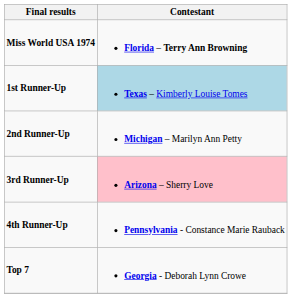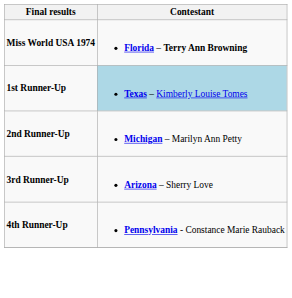 <table class="wikitable sortable" style="font-size: 95%;">
 <tr>
 <th>Final results</th>
 <th>Contestant</th>
 </tr>
 <tr>
 <td><strong>Miss World USA 1974</strong></td>
 <td><br><ul><li><strong> <a href='#'>Florida</a></strong> – <strong>Terry Ann Browning</strong></li></ul></td>
 </tr>
 <tr>
 <td><strong>1st Runner-Up</strong></td>
 <td style="background: lightblue;"><br><ul><li><strong> <a href='#'>Texas</a></strong> – <a href='#'>Kimberly Louise Tomes</a></li></ul></td>
 </tr>
 <tr>
 <td><strong>2nd Runner-Up</strong></td>
 <td><br><ul><li><strong> <a href='#'>Michigan</a></strong> – Marilyn Ann Petty</li></ul></td>
 </tr>
 <tr>
 <td><strong>3rd Runner-Up</strong></td>
-<td style="background: pink;"><br><ul><li><strong> <a href='#'>Arizona</a></strong> – Sherry Love</li></ul></td>
+<td><br><ul><li><strong> <a href='#'>Arizona</a></strong> – Sherry Love</li></ul></td>
 </tr>
 <tr>
 <td><strong>4th Runner-Up</strong></td>
 <td><br><ul><li><strong> <a href='#'>Pennsylvania</a></strong> - Constance Marie Rauback</li></ul></td>
 </tr>
 <tr>
-<td><strong>Top 7</strong></td>
-<td><br><ul><li><strong> <a href='#'>Georgia</a></strong> - Deborah Lynn Crowe</li></ul></td>
-</tr>
-<tr>
 </tr>
 </table>
